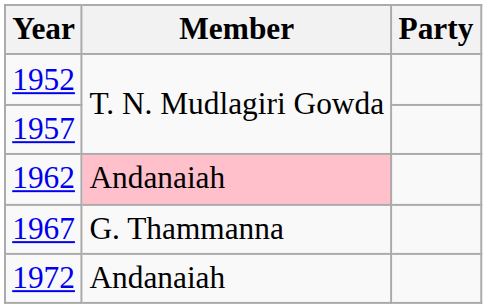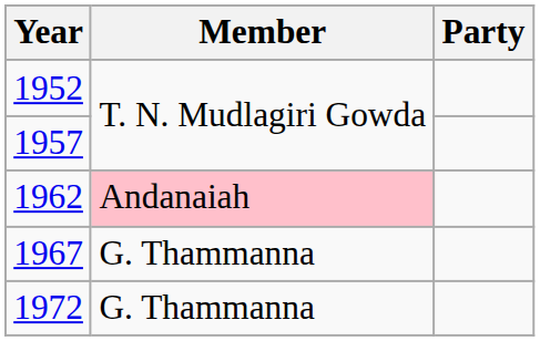 <table class="wikitable sortable">
 <tr>
 <th>Year</th>
 <th>Member</th>
 <th colspan=2>Party</th>
 </tr>
 <tr>
 <td><a href='#'>1952</a></td>
 <td rowspan="2">T. N. Mudlagiri Gowda</td>
 <td></td>
 </tr>
 <tr>
 <td><a href='#'>1957</a></td>
 </tr>
 <tr>
 <td><a href='#'>1962</a></td>
 <td style="background: pink;">Andanaiah</td>
 <td></td>
 </tr>
 <tr>
 <td><a href='#'>1967</a></td>
 <td>G. Thammanna</td>
 <td></td>
 </tr>
 <tr>
 <td><a href='#'>1972</a></td>
-<td>Andanaiah</td>
+<td>G. Thammanna</td>
 </tr>
 </table>
